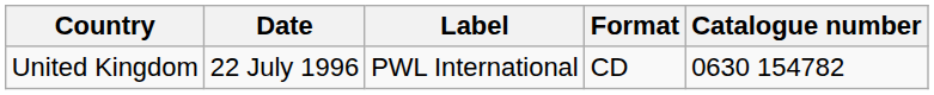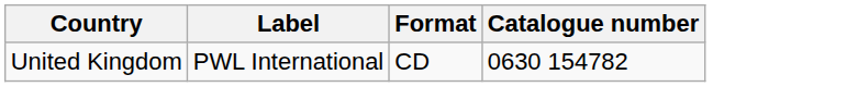 <table class="wikitable">
 <tr>
 <th>Country</th>
-<th>Date</th>
 <th>Label</th>
 <th>Format</th>
 <th>Catalogue number</th>
 </tr>
 <tr>
 <td>United Kingdom</td>
-<td>22 July 1996</td>
 <td>PWL International</td>
 <td>CD</td>
 <td>0630 154782</td>
 </tr>
 </table>
